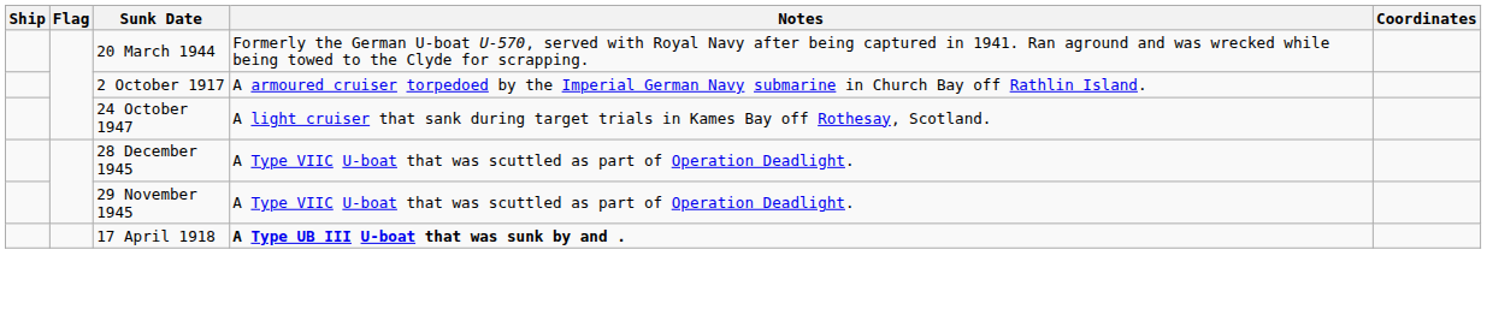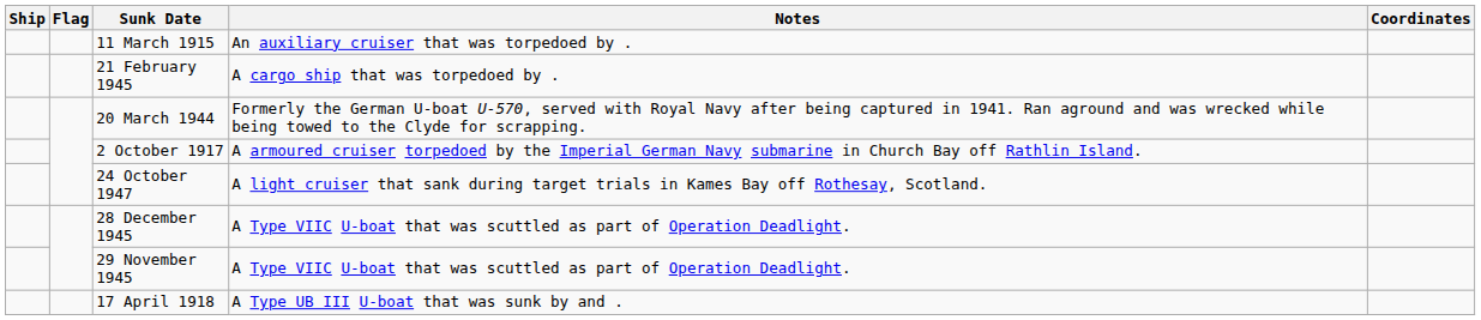 <table class="wikitable sortable" style="width:100%" |>
 <tr>
 <th>Ship</th>
 <th>Flag</th>
 <th>Sunk Date</th>
 <th>Notes</th>
 <th>Coordinates</th>
+</tr>
+<tr>
+<td></td>
+<td></td>
+<td>11 March 1915</td>
+<td>An <a href='#'>auxiliary cruiser</a> that was torpedoed by .</td>
+<td></td>
+</tr>
+<tr>
+<td></td>
+<td></td>
+<td>21 February 1945</td>
+<td>A <a href='#'>cargo ship</a> that was torpedoed by .</td>
+<td></td>
 </tr>
 <tr>
 <td></td>
 <td rowspan="3"></td>
 <td>20 March 1944</td>
 <td>Formerly the German U-boat <em>U-570</em>, served with Royal Navy after being captured in 1941. Ran aground and was wrecked while being towed to the Clyde for scrapping.</td>
 <td></td>
 </tr>
 <tr>
 <td></td>
 <td>2 October 1917</td>
 <td>A  <a href='#'>armoured cruiser</a> <a href='#'>torpedoed</a> by the <a href='#'>Imperial German Navy</a> <a href='#'>submarine</a>  in Church Bay  off <a href='#'>Rathlin Island</a>.</td>
 <td></td>
 </tr>
 <tr>
 <td></td>
 <td>24 October 1947</td>
 <td>A  <a href='#'>light cruiser</a> that sank during target trials in Kames Bay off <a href='#'>Rothesay</a>, Scotland.</td>
 <td></td>
 </tr>
 <tr>
 <td></td>
 <td rowspan="2"></td>
 <td>28 December 1945</td>
 <td>A <a href='#'>Type VIIC</a> <a href='#'>U-boat</a> that was scuttled as part of <a href='#'>Operation Deadlight</a>.</td>
 <td></td>
 </tr>
 <tr>
 <td></td>
 <td>29 November 1945</td>
 <td>A <a href='#'>Type VIIC</a> <a href='#'>U-boat</a> that was scuttled as part of <a href='#'>Operation Deadlight</a>.</td>
 <td></td>
 </tr>
 <tr>
 <td></td>
 <td></td>
 <td>17 April 1918</td>
-<td><strong>A <a href='#'>Type UB III</a> <a href='#'>U-boat</a> that was sunk by  and .</strong></td>
+<td>A <a href='#'>Type UB III</a> <a href='#'>U-boat</a> that was sunk by  and .</td>
 <td></td>
 </tr>
 </table>
